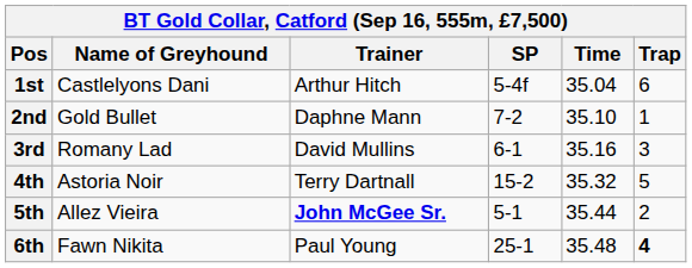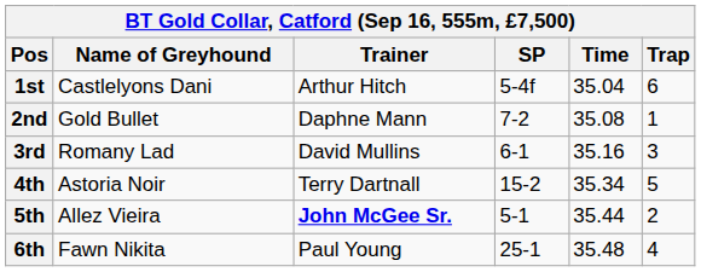 <table class="wikitable">
 <tr>
 <th colspan="6"><a href='#'>BT Gold Collar</a>, <a href='#'>Catford</a> (Sep 16, 555m, £7,500)</th>
 </tr>
 <tr>
 <th width=30>Pos</th>
 <th width=180>Name of Greyhound</th>
 <th width=150>Trainer</th>
 <th width=50>SP</th>
 <th width=50>Time</th>
 <th width=30>Trap</th>
 </tr>
 <tr>
 <th>1st</th>
 <td>Castlelyons Dani</td>
 <td>Arthur Hitch</td>
 <td>5-4f</td>
 <td>35.04</td>
 <td>6</td>
 </tr>
 <tr>
 <th>2nd</th>
 <td>Gold Bullet</td>
 <td>Daphne Mann</td>
 <td>7-2</td>
-<td>35.10</td>
+<td>35.08</td>
 <td>1</td>
 </tr>
 <tr>
 <th>3rd</th>
 <td>Romany Lad</td>
 <td>David Mullins</td>
 <td>6-1</td>
 <td>35.16</td>
 <td>3</td>
 </tr>
 <tr>
 <th>4th</th>
 <td>Astoria Noir</td>
 <td>Terry Dartnall</td>
 <td>15-2</td>
-<td>35.32</td>
+<td>35.34</td>
 <td>5</td>
 </tr>
 <tr>
 <th>5th</th>
 <td>Allez Vieira</td>
 <td><strong><a href='#'>John McGee Sr.</a></strong></td>
 <td>5-1</td>
 <td>35.44</td>
 <td>2</td>
 </tr>
 <tr>
 <th>6th</th>
 <td>Fawn Nikita</td>
 <td>Paul Young</td>
 <td>25-1</td>
 <td>35.48</td>
-<td><strong>4</strong></td>
+<td>4</td>
 </tr>
 </table>
